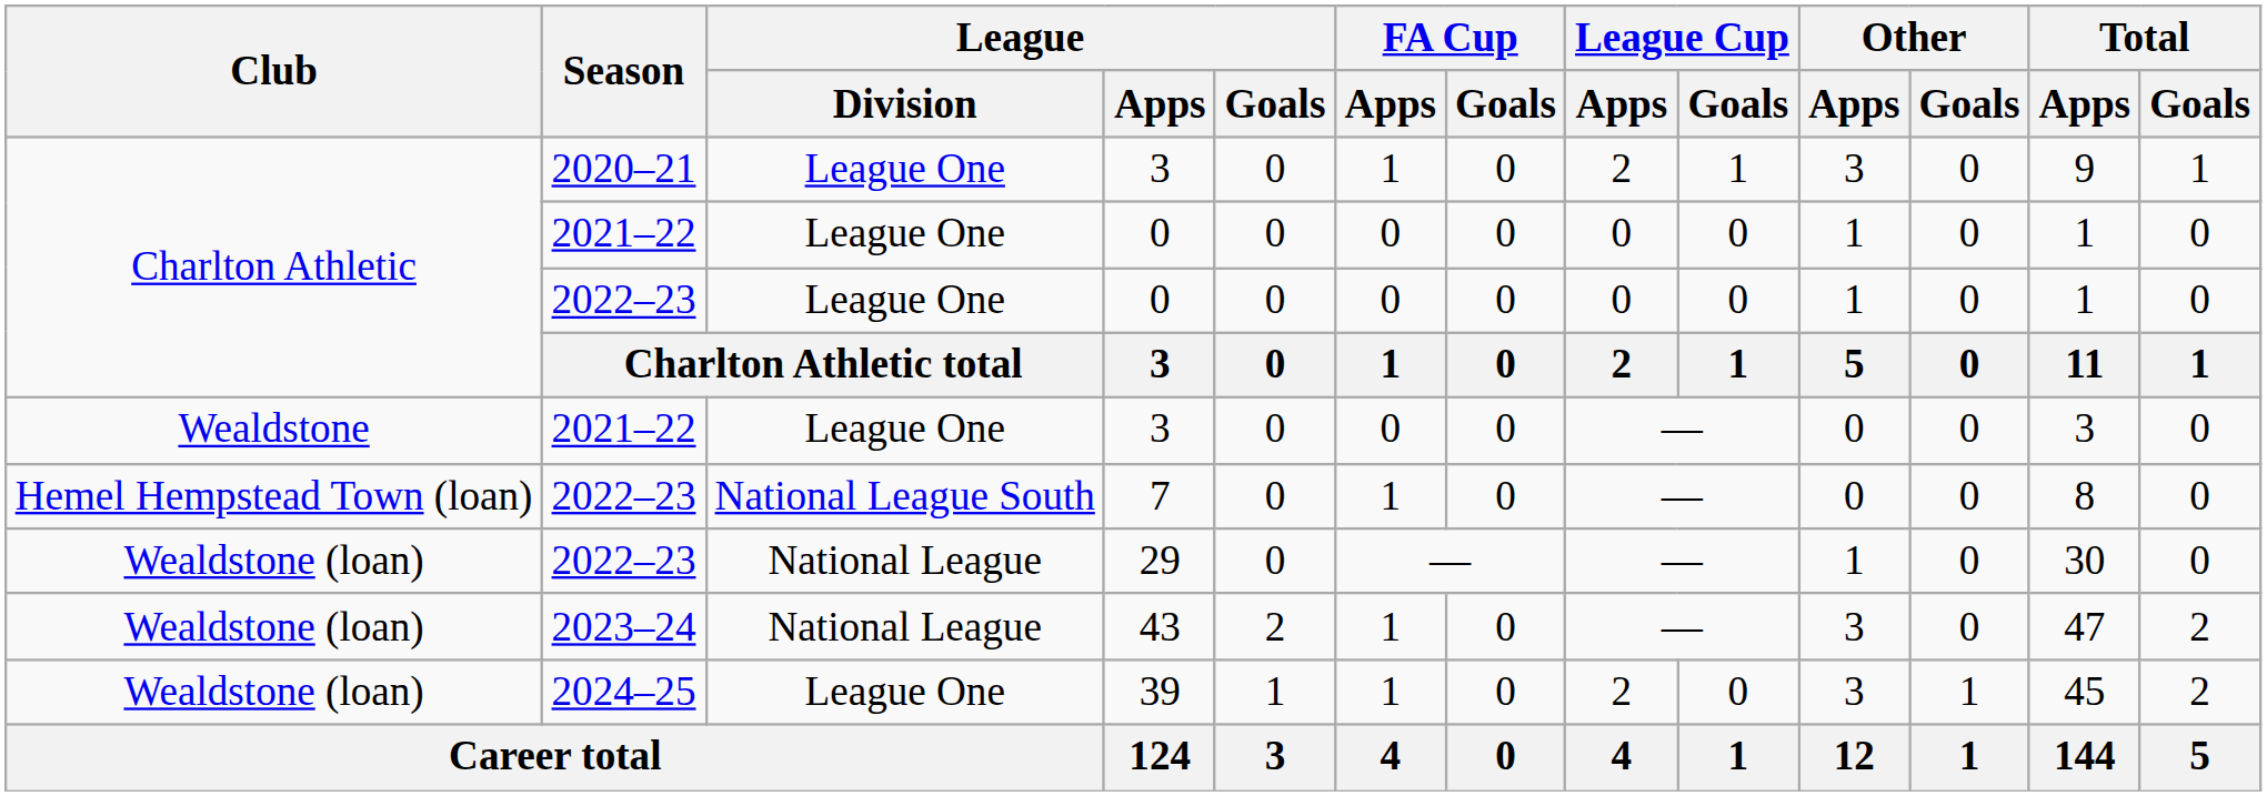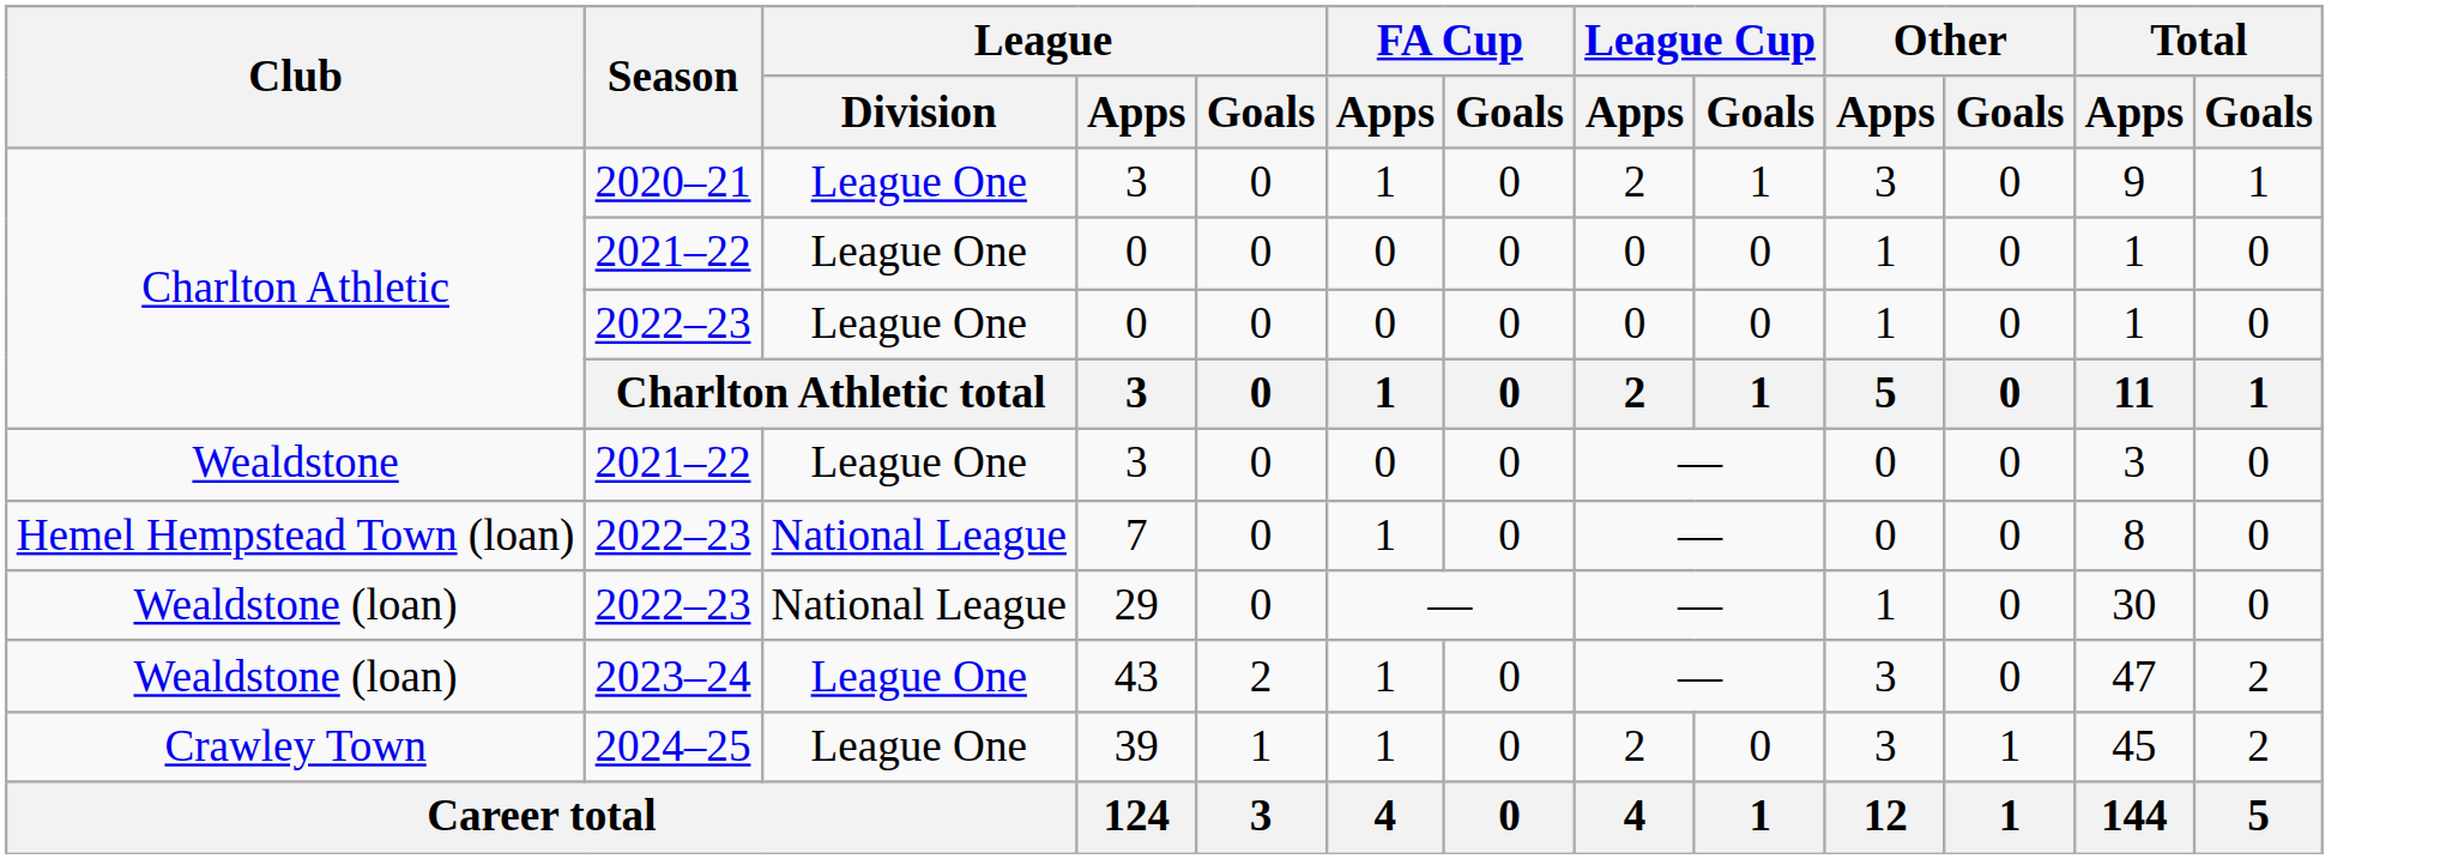 <table class="wikitable" style="text-align: center">
 <tr>
 <th rowspan="2">Club</th>
 <th rowspan="2">Season</th>
 <th colspan="3">League</th>
 <th colspan="2"><a href='#'>FA Cup</a></th>
 <th colspan="2"><a href='#'>League Cup</a></th>
 <th colspan="2">Other</th>
 <th colspan="2">Total</th>
 </tr>
 <tr>
 <th>Division</th>
 <th>Apps</th>
 <th>Goals</th>
 <th>Apps</th>
 <th>Goals</th>
 <th>Apps</th>
 <th>Goals</th>
 <th>Apps</th>
 <th>Goals</th>
 <th>Apps</th>
 <th>Goals</th>
 </tr>
 <tr>
 <td rowspan="4"><a href='#'>Charlton Athletic</a></td>
 <td><a href='#'>2020–21</a></td>
 <td><a href='#'>League One</a></td>
 <td>3</td>
 <td>0</td>
 <td>1</td>
 <td>0</td>
 <td>2</td>
 <td>1</td>
 <td>3</td>
 <td>0</td>
 <td>9</td>
 <td>1</td>
 </tr>
 <tr>
 <td><a href='#'>2021–22</a></td>
 <td>League One</td>
 <td>0</td>
 <td>0</td>
 <td>0</td>
 <td>0</td>
 <td>0</td>
 <td>0</td>
 <td>1</td>
 <td>0</td>
 <td>1</td>
 <td>0</td>
 </tr>
 <tr>
 <td><a href='#'>2022–23</a></td>
 <td>League One</td>
 <td>0</td>
 <td>0</td>
 <td>0</td>
 <td>0</td>
 <td>0</td>
 <td>0</td>
 <td>1</td>
 <td>0</td>
 <td>1</td>
 <td>0</td>
 </tr>
 <tr>
 <th colspan="2">Charlton Athletic total</th>
 <th>3</th>
 <th>0</th>
 <th>1</th>
 <th>0</th>
 <th>2</th>
 <th>1</th>
 <th>5</th>
 <th>0</th>
 <th>11</th>
 <th>1</th>
 </tr>
 <tr>
 <td><a href='#'>Wealdstone</a></td>
 <td><a href='#'>2021–22</a></td>
 <td>League One</td>
 <td>3</td>
 <td>0</td>
 <td>0</td>
 <td>0</td>
 <td colspan="2">—</td>
 <td>0</td>
 <td>0</td>
 <td>3</td>
 <td>0</td>
 </tr>
 <tr>
 <td><a href='#'>Hemel Hempstead Town</a> (loan)</td>
 <td><a href='#'>2022–23</a></td>
-<td><a href='#'>National League South</a></td>
+<td><a href='#'>National League</a></td>
 <td>7</td>
 <td>0</td>
 <td>1</td>
 <td>0</td>
 <td colspan=2>—</td>
 <td>0</td>
 <td>0</td>
 <td>8</td>
 <td>0</td>
 </tr>
 <tr>
 <td><a href='#'>Wealdstone</a> (loan)</td>
 <td><a href='#'>2022–23</a></td>
 <td>National League</td>
 <td>29</td>
 <td>0</td>
 <td colspan="2">—</td>
 <td colspan="2">—</td>
 <td>1</td>
 <td>0</td>
 <td>30</td>
 <td>0</td>
 </tr>
 <tr>
 <td><a href='#'>Wealdstone</a> (loan)</td>
 <td><a href='#'>2023–24</a></td>
-<td>National League</td>
+<td><a href='#'>League One</a></td>
 <td>43</td>
 <td>2</td>
 <td>1</td>
 <td>0</td>
 <td colspan="2">—</td>
 <td>3</td>
 <td>0</td>
 <td>47</td>
 <td>2</td>
 </tr>
 <tr>
-<td><a href='#'>Wealdstone</a> (loan)</td>
+<td><a href='#'>Crawley Town</a></td>
 <td><a href='#'>2024–25</a></td>
 <td>League One</td>
 <td>39</td>
 <td>1</td>
 <td>1</td>
 <td>0</td>
 <td>2</td>
 <td>0</td>
 <td>3</td>
 <td>1</td>
 <td>45</td>
 <td>2</td>
 </tr>
 <tr>
 <th colspan="3">Career total</th>
 <th>124</th>
 <th>3</th>
 <th>4</th>
 <th>0</th>
 <th>4</th>
 <th>1</th>
 <th>12</th>
 <th>1</th>
 <th>144</th>
 <th>5</th>
 </tr>
 </table>
